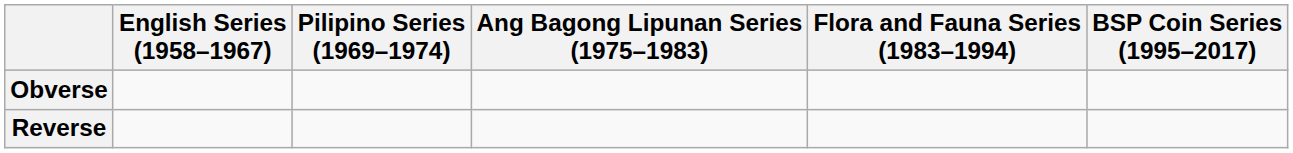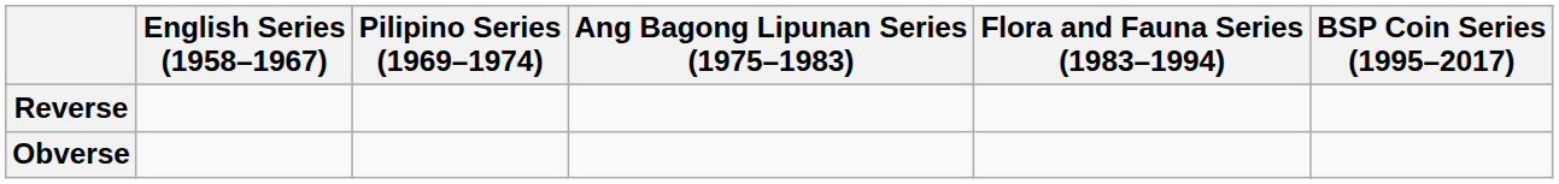 <table class="wikitable">
 <tr>
 <th></th>
 <th>English Series<br>(1958–1967)</th>
 <th>Pilipino Series<br>(1969–1974)</th>
 <th>Ang Bagong Lipunan Series<br>(1975–1983)</th>
 <th>Flora and Fauna Series<br>(1983–1994)</th>
 <th>BSP Coin Series<br>(1995–2017)</th>
 </tr>
 <tr>
+<th>Reverse</th>
+<td></td>
+<td></td>
+<td></td>
+<td></td>
+<td></td>
+</tr>
+<tr>
 <th>Obverse</th>
 <td></td>
 <td></td>
 <td></td>
 <td></td>
 <td></td>
 </tr>
-<tr>
-<th>Reverse</th>
-<td></td>
-<td></td>
-<td></td>
-<td></td>
-<td></td>
-</tr>
 </table>
